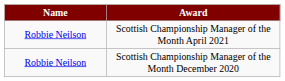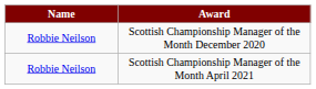 <table class="wikitable" style="font-size: 95%; text-align: center;">
 <tr>
 <th scope="col" style="background:maroon; color:white; width:150px;">Name</th>
 <th scope="col" style="background:maroon; color:white; width:260px;">Award</th>
 </tr>
 <tr>
 <td><a href='#'>Robbie Neilson</a></td>
-<td>Scottish Championship Manager of the Month April 2021</td>
+<td>Scottish Championship Manager of the Month December 2020</td>
 </tr>
 <tr>
 <td><a href='#'>Robbie Neilson</a></td>
-<td>Scottish Championship Manager of the Month December 2020</td>
+<td>Scottish Championship Manager of the Month April 2021</td>
 </tr>
 </table>
